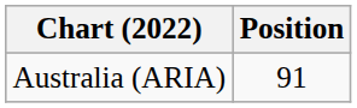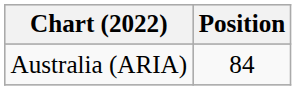 <table class="wikitable">
 <tr>
 <th>Chart (2022)</th>
 <th>Position</th>
 </tr>
 <tr>
 <td>Australia (ARIA)</td>
-<td style="text-align:center;">91</td>
+<td style="text-align:center;">84</td>
 </tr>
 </table>
